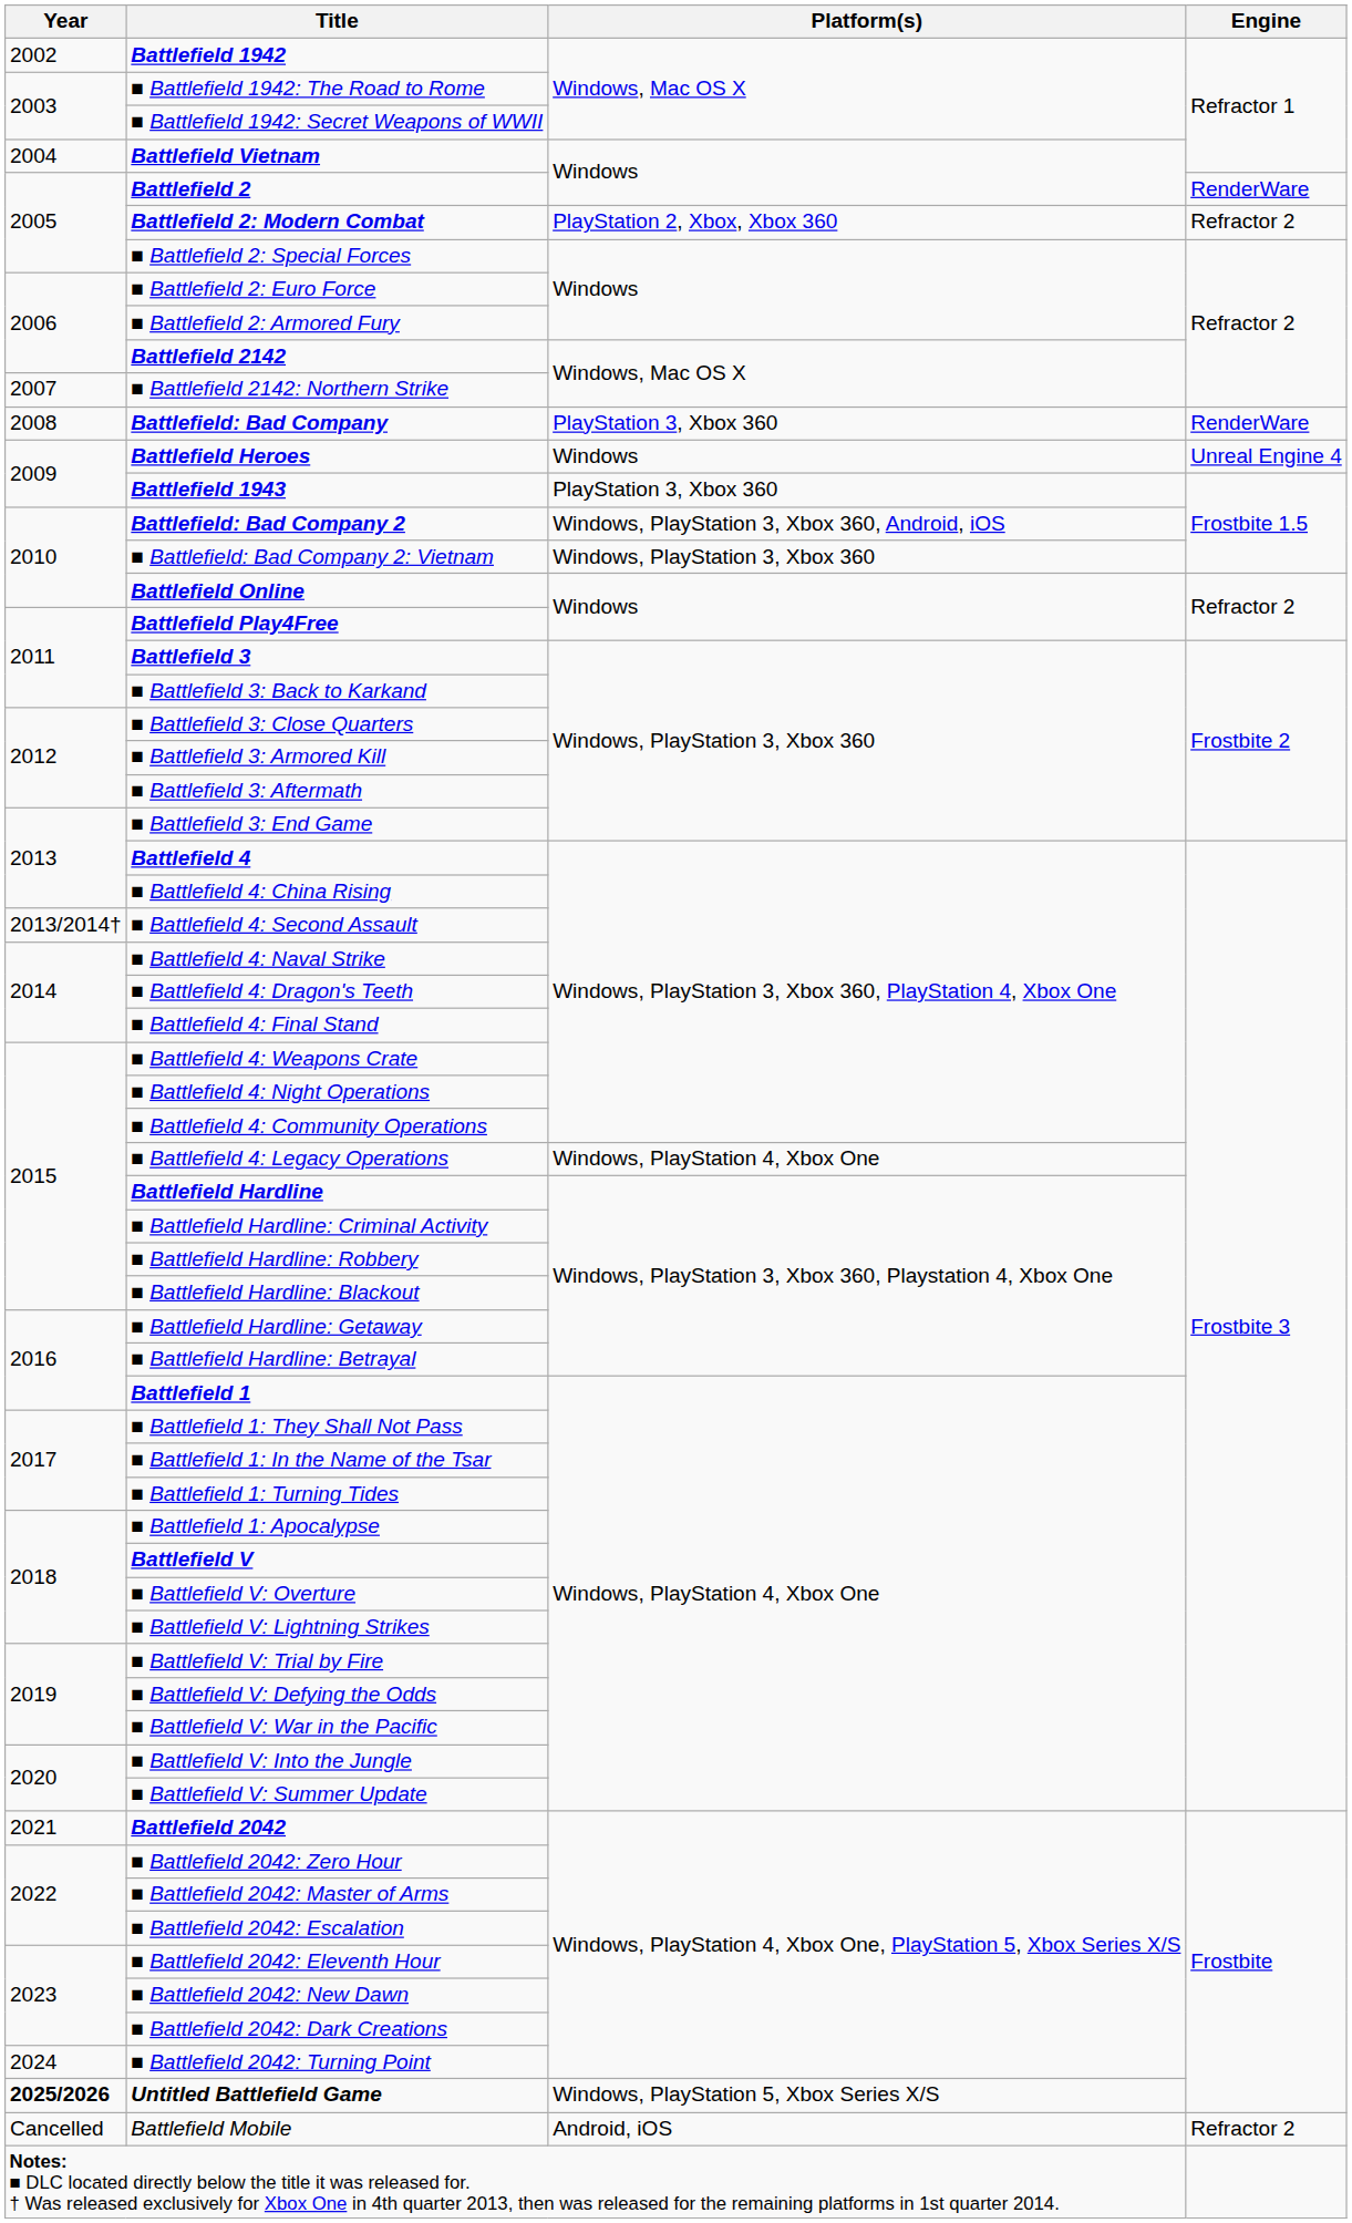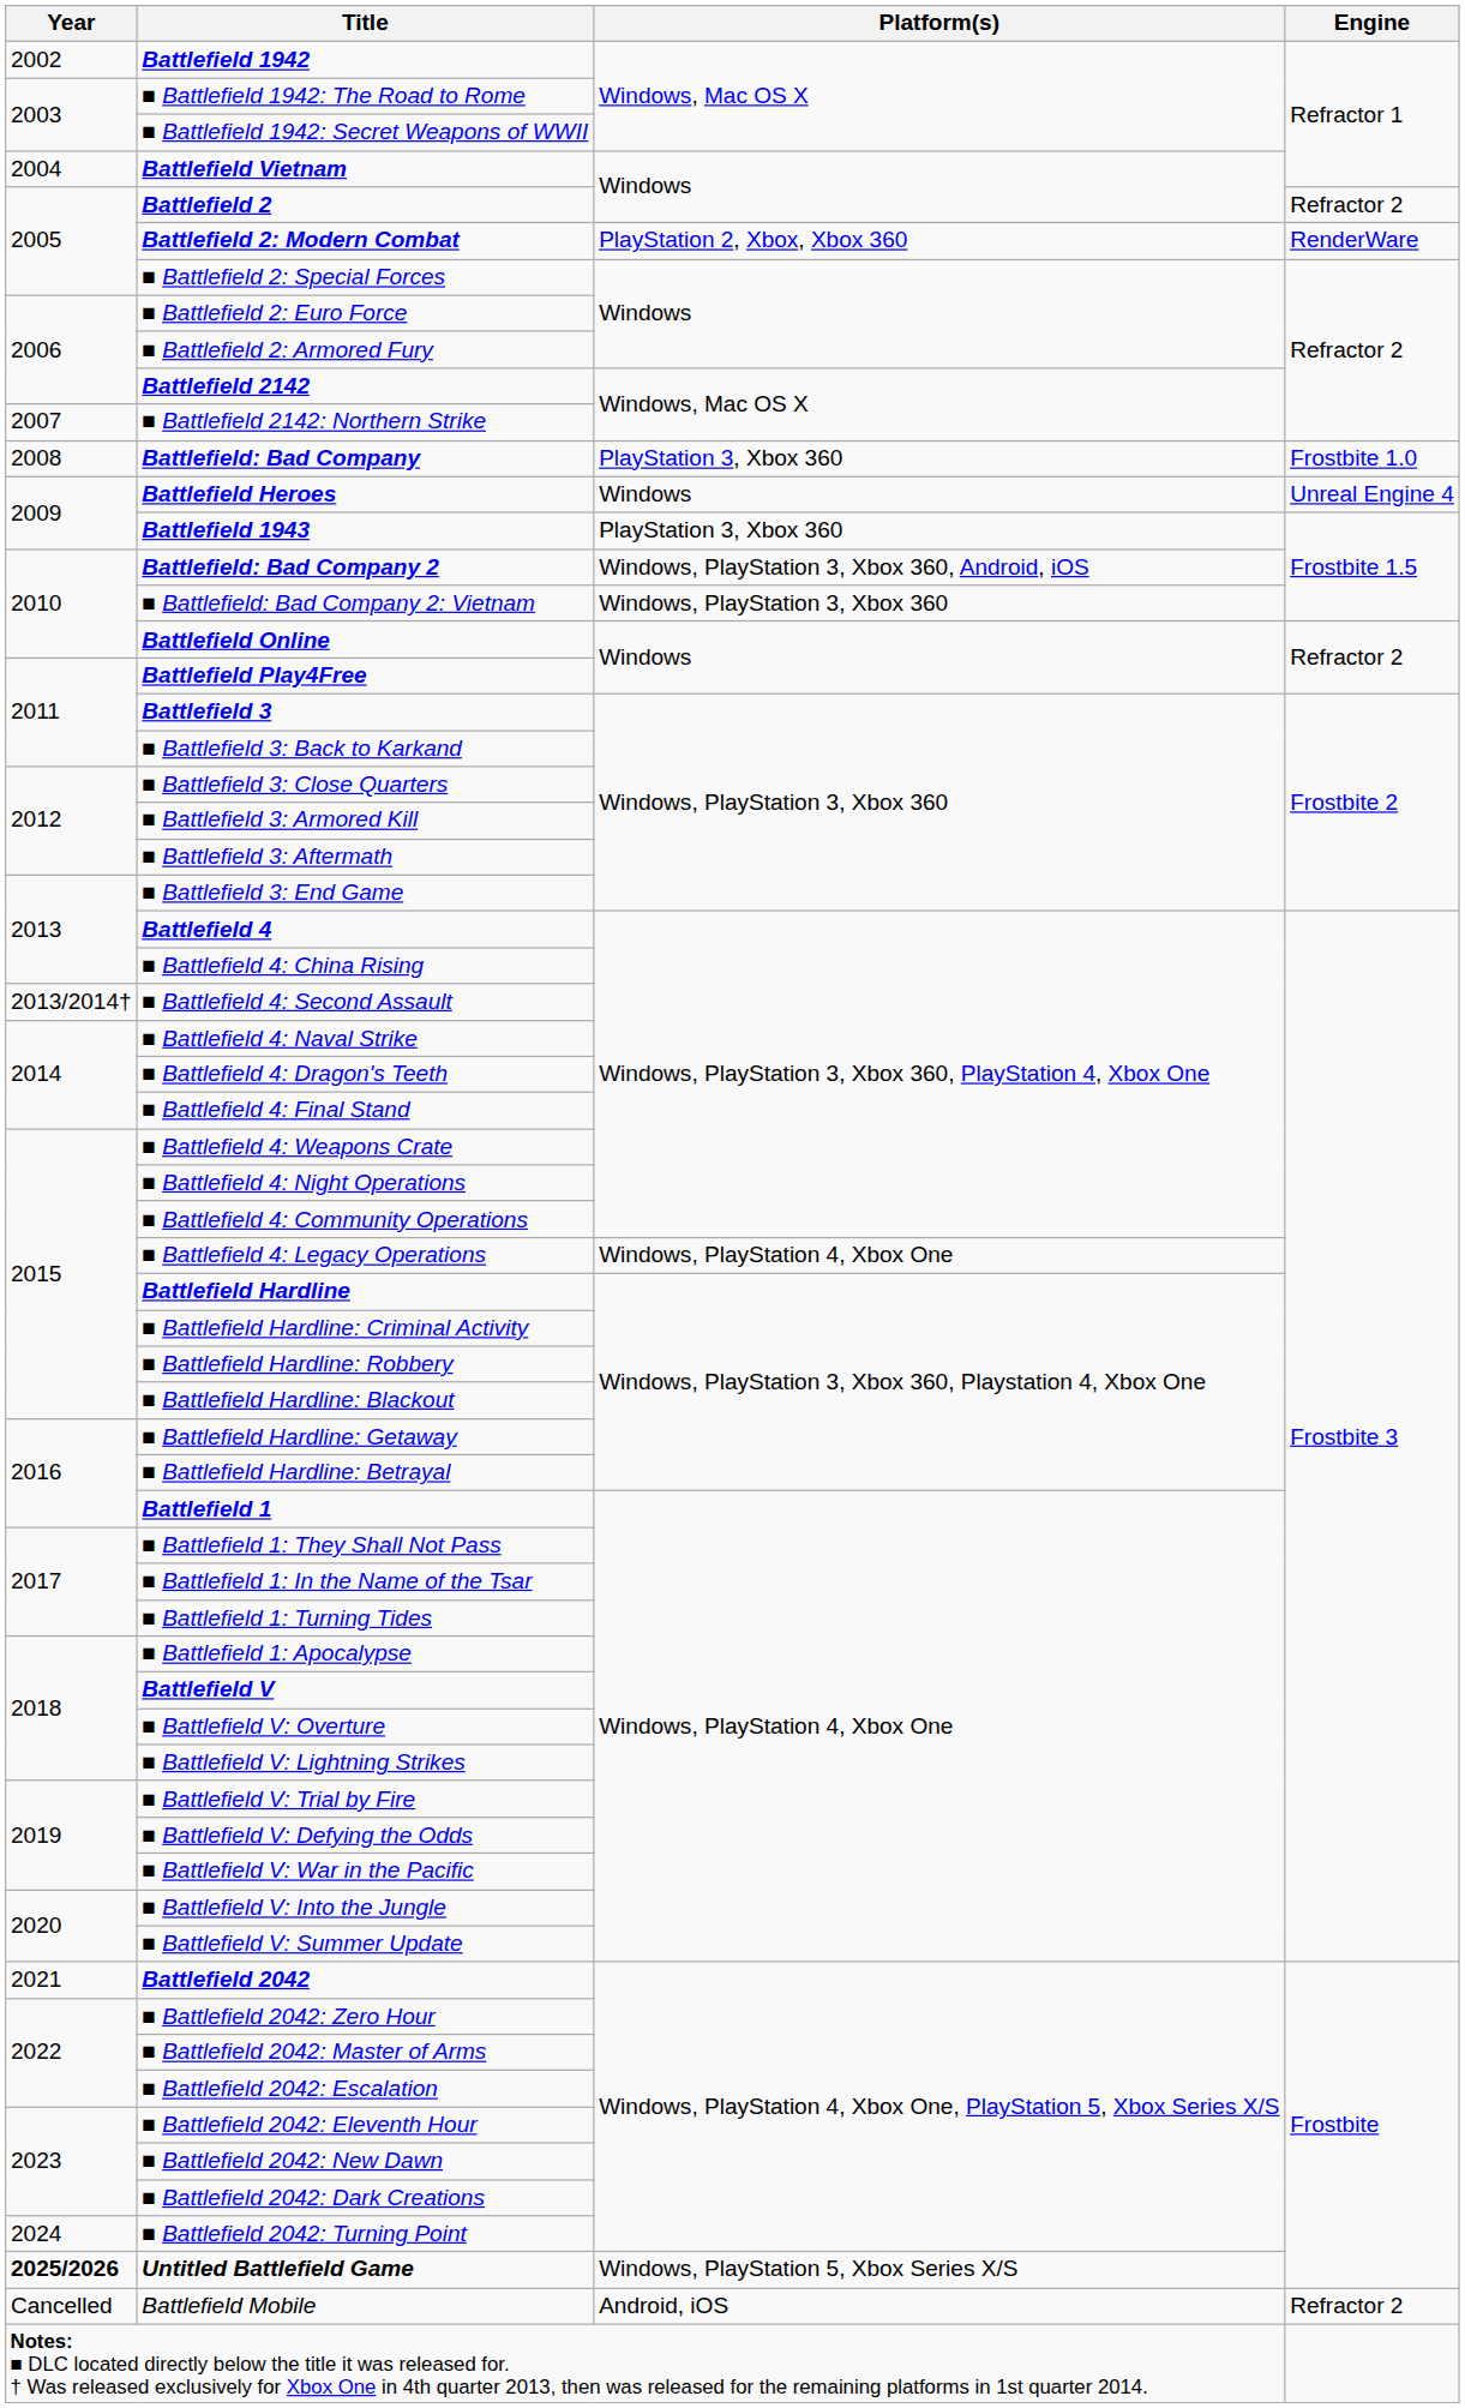 <table class="wikitable">
 <tr>
 <th>Year</th>
 <th>Title</th>
 <th>Platform(s)</th>
 <th>Engine</th>
 </tr>
 <tr>
 <td>2002</td>
 <td><strong><em><a href='#'>Battlefield 1942</a></em></strong></td>
 <td rowspan="3"><a href='#'>Windows</a>, <a href='#'>Mac OS X</a></td>
 <td rowspan="4">Refractor 1</td>
 </tr>
 <tr>
 <td rowspan="2">2003</td>
 <td>■ <em><a href='#'>Battlefield 1942: The Road to Rome</a></em></td>
 </tr>
 <tr>
 <td>■ <em><a href='#'>Battlefield 1942: Secret Weapons of WWII</a></em></td>
 </tr>
 <tr>
 <td>2004</td>
 <td><strong><em><a href='#'>Battlefield Vietnam</a></em></strong></td>
 <td rowspan="2">Windows</td>
 </tr>
 <tr>
 <td rowspan="3">2005</td>
 <td><strong><em><a href='#'>Battlefield 2</a></em></strong></td>
-<td><a href='#'>RenderWare</a></td>
+<td>Refractor 2</td>
 </tr>
 <tr>
 <td><strong><em><a href='#'>Battlefield 2: Modern Combat</a></em></strong></td>
 <td><a href='#'>PlayStation 2</a>, <a href='#'>Xbox</a>, <a href='#'>Xbox 360</a></td>
-<td>Refractor 2</td>
+<td><a href='#'>RenderWare</a></td>
 </tr>
 <tr>
 <td>■ <em><a href='#'>Battlefield 2: Special Forces</a></em></td>
 <td rowspan="3">Windows</td>
 <td rowspan="5">Refractor 2</td>
 </tr>
 <tr>
 <td rowspan="3">2006</td>
 <td>■ <em><a href='#'>Battlefield 2: Euro Force</a></em></td>
 </tr>
 <tr>
 <td>■ <em><a href='#'>Battlefield 2: Armored Fury</a></em></td>
 </tr>
 <tr>
 <td><strong><em><a href='#'>Battlefield 2142</a></em></strong></td>
 <td rowspan="2">Windows, Mac OS X</td>
 </tr>
 <tr>
 <td>2007</td>
 <td>■ <em><a href='#'>Battlefield 2142: Northern Strike</a></em></td>
 </tr>
 <tr>
 <td>2008</td>
 <td><strong><em><a href='#'>Battlefield: Bad Company</a></em></strong></td>
 <td><a href='#'>PlayStation 3</a>, Xbox 360</td>
-<td><a href='#'>RenderWare</a></td>
+<td><a href='#'>Frostbite 1.0</a></td>
 </tr>
 <tr>
 <td rowspan="2">2009</td>
 <td><strong><em><a href='#'>Battlefield Heroes</a></em></strong></td>
 <td>Windows</td>
 <td><a href='#'>Unreal Engine 4</a></td>
 </tr>
 <tr>
 <td><strong><em><a href='#'>Battlefield 1943</a></em></strong></td>
 <td>PlayStation 3, Xbox 360</td>
 <td rowspan="3"><a href='#'>Frostbite 1.5</a></td>
 </tr>
 <tr>
 <td rowspan="3">2010</td>
 <td><strong><em><a href='#'>Battlefield: Bad Company 2</a></em></strong></td>
 <td>Windows, PlayStation 3, Xbox 360, <a href='#'>Android</a>, <a href='#'>iOS</a></td>
 </tr>
 <tr>
 <td>■ <em><a href='#'>Battlefield: Bad Company 2: Vietnam</a></em></td>
 <td>Windows, PlayStation 3, Xbox 360</td>
 </tr>
 <tr>
 <td><strong><em><a href='#'>Battlefield Online</a></em></strong></td>
 <td rowspan="2">Windows</td>
 <td rowspan="2">Refractor 2</td>
 </tr>
 <tr>
 <td rowspan="3">2011</td>
 <td><strong><em><a href='#'>Battlefield Play4Free</a></em></strong></td>
 </tr>
 <tr>
 <td><strong><em><a href='#'>Battlefield 3</a></em></strong></td>
 <td rowspan="6">Windows, PlayStation 3, Xbox 360</td>
 <td rowspan="6"><a href='#'>Frostbite 2</a></td>
 </tr>
 <tr>
 <td>■ <em><a href='#'>Battlefield 3: Back to Karkand</a></em></td>
 </tr>
 <tr>
 <td rowspan="3">2012</td>
 <td>■ <em><a href='#'>Battlefield 3: Close Quarters</a></em></td>
 </tr>
 <tr>
 <td>■ <em><a href='#'>Battlefield 3: Armored Kill</a></em></td>
 </tr>
 <tr>
 <td>■ <em><a href='#'>Battlefield 3: Aftermath</a></em></td>
 </tr>
 <tr>
 <td rowspan="3">2013</td>
 <td>■ <em><a href='#'>Battlefield 3: End Game</a></em></td>
 </tr>
 <tr>
 <td><strong><em><a href='#'>Battlefield 4</a></em></strong></td>
 <td rowspan="9">Windows, PlayStation 3, Xbox 360, <a href='#'>PlayStation 4</a>, <a href='#'>Xbox One</a></td>
 <td rowspan="29"><a href='#'>Frostbite 3</a></td>
 </tr>
 <tr>
 <td>■ <em><a href='#'>Battlefield 4: China Rising</a></em></td>
 </tr>
 <tr>
 <td>2013/2014†</td>
 <td>■ <em><a href='#'>Battlefield 4: Second Assault</a></em></td>
 </tr>
 <tr>
 <td rowspan="3">2014</td>
 <td>■ <em><a href='#'>Battlefield 4: Naval Strike</a></em></td>
 </tr>
 <tr>
 <td>■ <em><a href='#'>Battlefield 4: Dragon's Teeth</a></em></td>
 </tr>
 <tr>
 <td>■ <em><a href='#'>Battlefield 4: Final Stand</a></em></td>
 </tr>
 <tr>
 <td rowspan="8">2015</td>
 <td>■ <em><a href='#'>Battlefield 4: Weapons Crate</a></em></td>
 </tr>
 <tr>
 <td>■ <em><a href='#'>Battlefield 4: Night Operations</a></em></td>
 </tr>
 <tr>
 <td>■ <em><a href='#'>Battlefield 4: Community Operations</a></em></td>
 </tr>
 <tr>
 <td>■ <em><a href='#'>Battlefield 4: Legacy Operations</a></em></td>
 <td>Windows, PlayStation 4, Xbox One</td>
 </tr>
 <tr>
 <td><strong><em><a href='#'>Battlefield Hardline</a></em></strong></td>
 <td rowspan="6">Windows, PlayStation 3, Xbox 360, Playstation 4, Xbox One</td>
 </tr>
 <tr>
 <td>■ <em><a href='#'>Battlefield Hardline: Criminal Activity</a></em></td>
 </tr>
 <tr>
 <td>■ <em><a href='#'>Battlefield Hardline: Robbery</a></em></td>
 </tr>
 <tr>
 <td>■ <em><a href='#'>Battlefield Hardline: Blackout</a></em></td>
 </tr>
 <tr>
 <td rowspan="3">2016</td>
 <td>■ <em><a href='#'>Battlefield Hardline: Getaway</a></em></td>
 </tr>
 <tr>
 <td>■ <em><a href='#'>Battlefield Hardline: Betrayal</a></em></td>
 </tr>
 <tr>
 <td><strong><em><a href='#'>Battlefield 1</a></em></strong></td>
 <td rowspan="13">Windows, PlayStation 4, Xbox One</td>
 </tr>
 <tr>
 <td rowspan="3">2017</td>
 <td>■ <em><a href='#'>Battlefield 1: They Shall Not Pass</a></em></td>
 </tr>
 <tr>
 <td>■ <em><a href='#'>Battlefield 1: In the Name of the Tsar</a></em></td>
 </tr>
 <tr>
 <td>■ <em><a href='#'>Battlefield 1: Turning Tides</a></em></td>
 </tr>
 <tr>
 <td rowspan="4">2018</td>
 <td>■ <em><a href='#'>Battlefield 1: Apocalypse</a></em></td>
 </tr>
 <tr>
 <td><strong><em><a href='#'>Battlefield V</a></em></strong></td>
 </tr>
 <tr>
 <td>■ <em><a href='#'>Battlefield V: Overture</a></em></td>
 </tr>
 <tr>
 <td>■ <em><a href='#'>Battlefield V: Lightning Strikes</a></em></td>
 </tr>
 <tr>
 <td rowspan="3">2019</td>
 <td>■ <em><a href='#'>Battlefield V: Trial by Fire</a></em></td>
 </tr>
 <tr>
 <td>■ <em><a href='#'>Battlefield V: Defying the Odds</a></em></td>
 </tr>
 <tr>
 <td>■ <em><a href='#'>Battlefield V: War in the Pacific</a></em></td>
 </tr>
 <tr>
 <td rowspan="2">2020</td>
 <td>■ <em><a href='#'>Battlefield V: Into the Jungle</a></em></td>
 </tr>
 <tr>
 <td>■ <em><a href='#'>Battlefield V: Summer Update</a></em></td>
 </tr>
 <tr>
 <td>2021</td>
 <td><strong><em><a href='#'>Battlefield 2042</a></em></strong></td>
 <td rowspan="8">Windows, PlayStation 4, Xbox One, <a href='#'>PlayStation 5</a>, <a href='#'>Xbox Series X/S</a></td>
 <td rowspan="9"><a href='#'>Frostbite</a></td>
 </tr>
 <tr>
 <td rowspan="3">2022</td>
 <td>■ <em><a href='#'>Battlefield 2042: Zero Hour</a></em></td>
 </tr>
 <tr>
 <td>■ <em><a href='#'>Battlefield 2042: Master of Arms</a></em></td>
 </tr>
 <tr>
 <td>■ <em><a href='#'>Battlefield 2042: Escalation</a></em></td>
 </tr>
 <tr>
 <td rowspan="3">2023</td>
 <td>■ <em><a href='#'>Battlefield 2042: Eleventh Hour</a></em></td>
 </tr>
 <tr>
 <td>■ <em><a href='#'>Battlefield 2042: New Dawn</a></em></td>
 </tr>
 <tr>
 <td>■ <em><a href='#'>Battlefield 2042: Dark Creations</a></em></td>
 </tr>
 <tr>
 <td rowspan="1">2024</td>
 <td>■ <em><a href='#'>Battlefield 2042: Turning Point</a></em></td>
 </tr>
 <tr>
 <td><strong>2025/2026</strong></td>
 <td><strong><em>Untitled Battlefield Game</em></strong></td>
 <td>Windows, PlayStation 5, Xbox Series X/S</td>
 </tr>
 <tr>
 <td>Cancelled</td>
 <td><em>Battlefield Mobile</em></td>
 <td>Android, iOS</td>
 <td>Refractor 2</td>
 </tr>
 <tr>
 <td colspan="3" style="text-align:left;font-size:88%;"><strong>Notes:</strong><br>■ DLC located directly below the title it was released for.<br>† Was released exclusively for <a href='#'>Xbox One</a> in 4th quarter 2013, then was released for the remaining platforms in 1st quarter 2014.</td>
 <td></td>
 </tr>
 </table>
